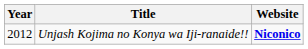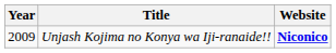 <table class="wikitable">
 <tr>
 <th>Year</th>
 <th>Title</th>
 <th>Website</th>
 </tr>
 <tr>
-<td>2012</td>
+<td>2009</td>
 <td><em>Unjash Kojima no Konya wa Iji-ranaide!!</em></td>
 <td><strong><a href='#'>Niconico</a></strong></td>
 </tr>
 </table>
